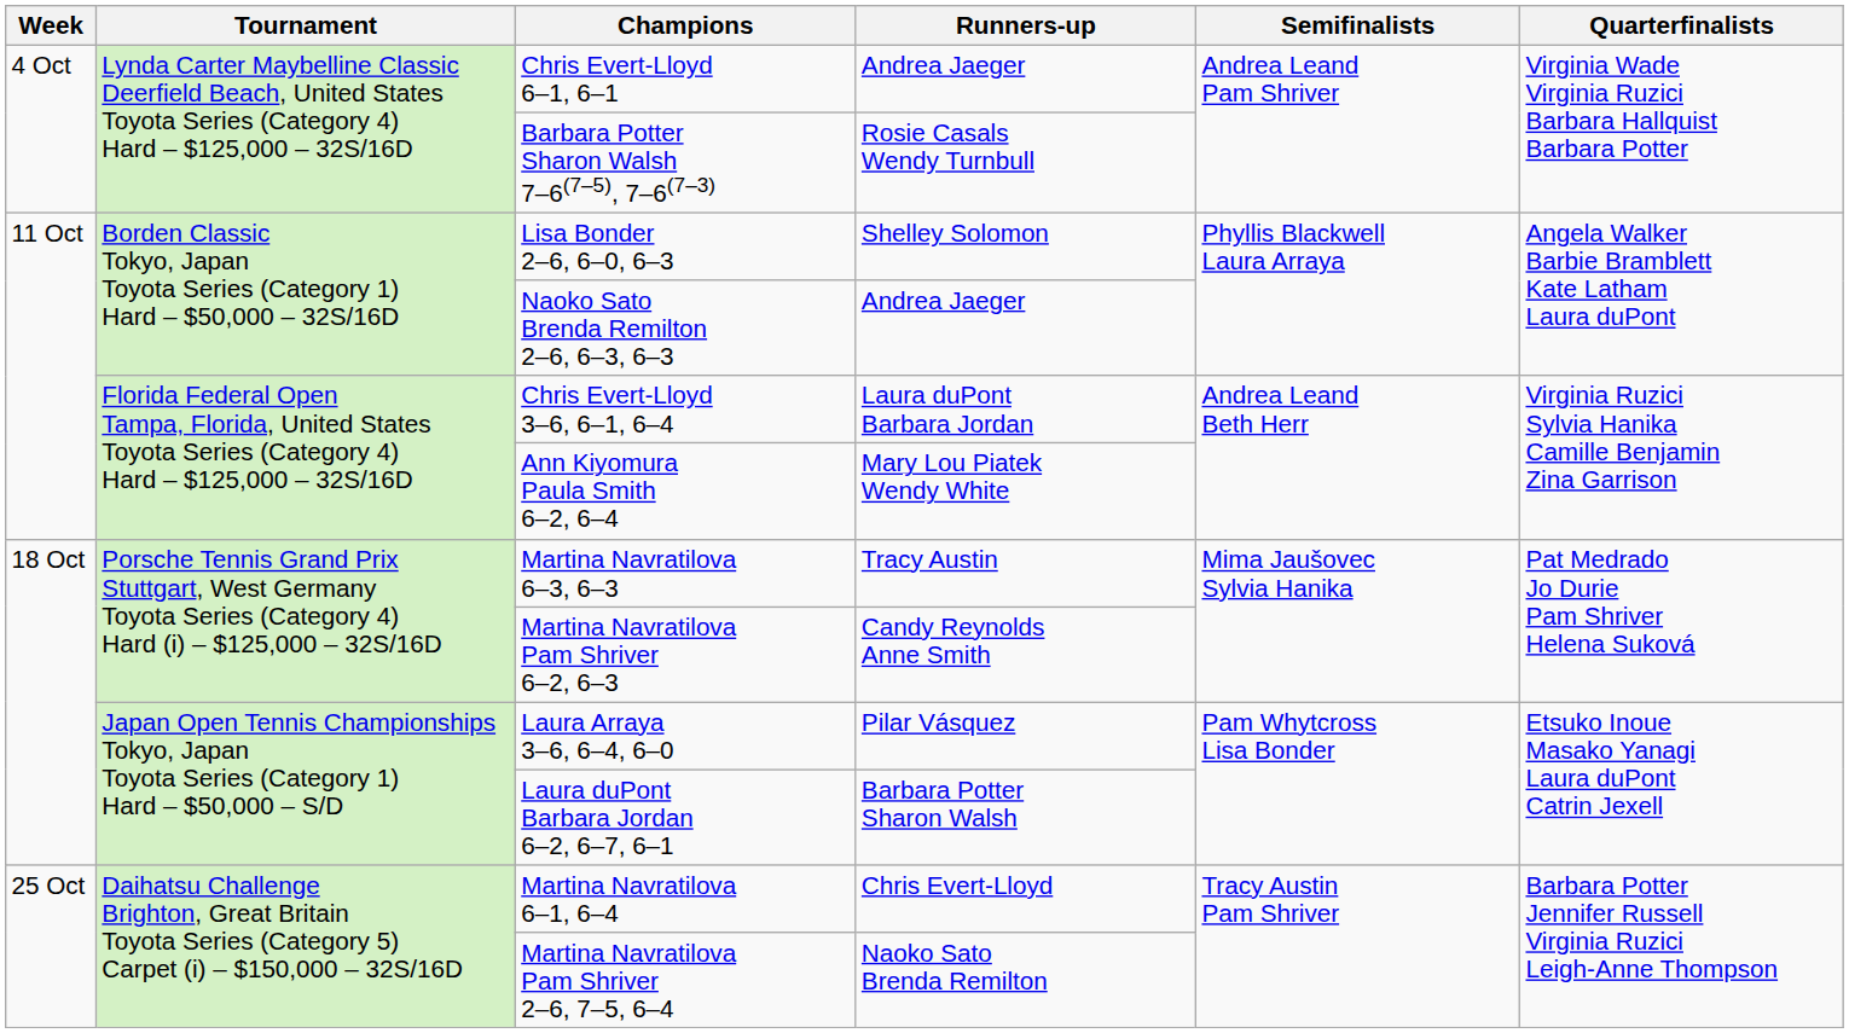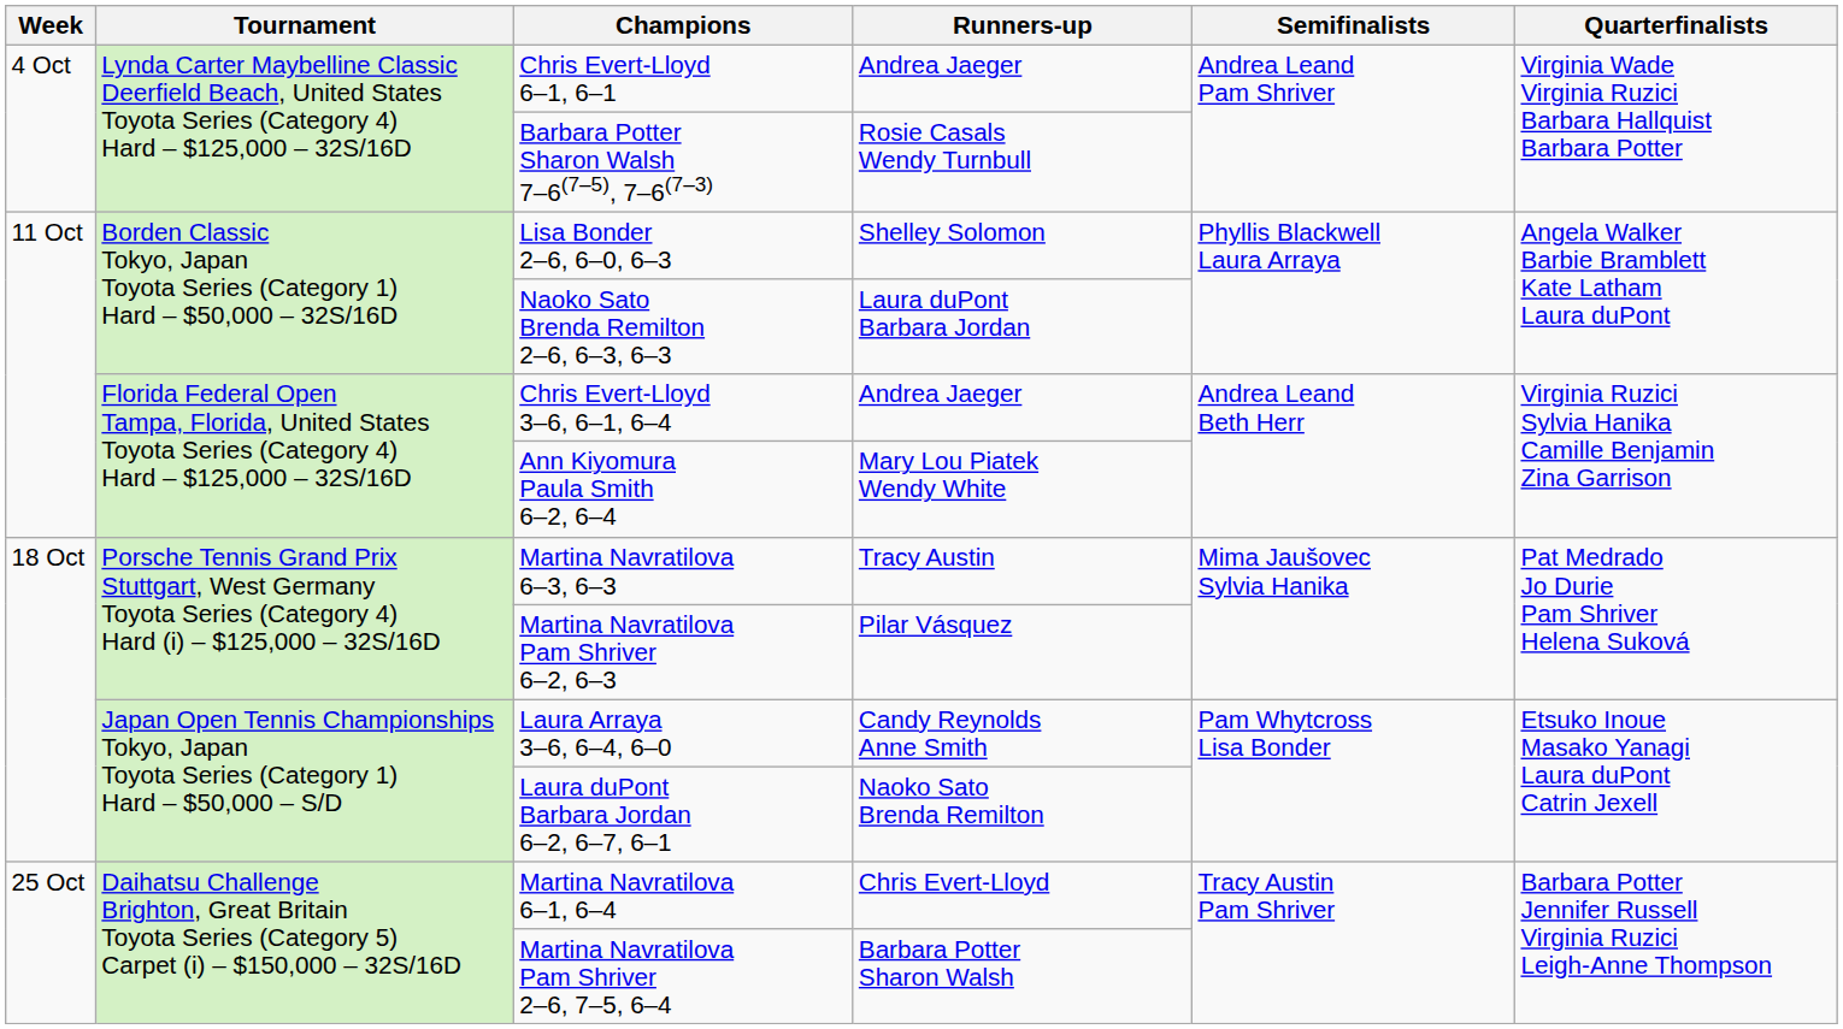 <table class=wikitable style=font-size:95%>
 <tr>
 <th style="width:48px;">Week</th>
 <th style="width:248px;">Tournament</th>
 <th style="width:200px;">Champions</th>
 <th style="width:200px;">Runners-up</th>
 <th style="width:190px;">Semifinalists</th>
 <th style="width:190px;">Quarterfinalists</th>
 </tr>
 <tr valign=top>
 <td rowspan=2>4 Oct</td>
 <td rowspan=2 bgcolor=#D4F1C5><a href='#'>Lynda Carter Maybelline Classic</a><br> <a href='#'>Deerfield Beach</a>, United States <br>Toyota Series (Category 4)<br>Hard – $125,000 – 32S/16D</td>
 <td> <a href='#'>Chris Evert-Lloyd</a> <br>6–1, 6–1</td>
 <td> <a href='#'>Andrea Jaeger</a></td>
 <td rowspan=2> <a href='#'>Andrea Leand</a> <br> <a href='#'>Pam Shriver</a></td>
 <td rowspan=2> <a href='#'>Virginia Wade</a> <br> <a href='#'>Virginia Ruzici</a> <br>  <a href='#'>Barbara Hallquist</a> <br> <a href='#'>Barbara Potter</a></td>
 </tr>
 <tr valign="top">
 <td> <a href='#'>Barbara Potter</a><br> <a href='#'>Sharon Walsh</a> <br>7–6<sup>(7–5)</sup>, 7–6<sup>(7–3)</sup></td>
 <td> <a href='#'>Rosie Casals</a><br> <a href='#'>Wendy Turnbull</a></td>
 </tr>
 <tr valign=top>
 <td rowspan=4>11 Oct</td>
 <td rowspan=2 bgcolor=#D4F1C5><a href='#'>Borden Classic</a><br> Tokyo, Japan <br>Toyota Series (Category 1)<br>Hard – $50,000 – 32S/16D</td>
 <td> <a href='#'>Lisa Bonder</a> <br>2–6, 6–0, 6–3</td>
 <td> <a href='#'>Shelley Solomon</a></td>
 <td rowspan=2> <a href='#'>Phyllis Blackwell</a> <br> <a href='#'>Laura Arraya</a></td>
 <td rowspan=2> <a href='#'>Angela Walker</a> <br> <a href='#'>Barbie Bramblett</a> <br>  <a href='#'>Kate Latham</a> <br> <a href='#'>Laura duPont</a></td>
 </tr>
 <tr valign="top">
 <td> <a href='#'>Naoko Sato</a><br> <a href='#'>Brenda Remilton</a> <br>2–6, 6–3, 6–3</td>
-<td> <a href='#'>Andrea Jaeger</a></td>
+<td> <a href='#'>Laura duPont</a><br> <a href='#'>Barbara Jordan</a></td>
 </tr>
 <tr valign=top>
 <td rowspan=2 bgcolor=#D4F1C5><a href='#'>Florida Federal Open</a><br> <a href='#'>Tampa, Florida</a>, United States <br>Toyota Series (Category 4)<br>Hard – $125,000 – 32S/16D</td>
 <td> <a href='#'>Chris Evert-Lloyd</a> <br>3–6, 6–1, 6–4</td>
-<td> <a href='#'>Laura duPont</a><br> <a href='#'>Barbara Jordan</a></td>
+<td> <a href='#'>Andrea Jaeger</a></td>
 <td rowspan=2> <a href='#'>Andrea Leand</a> <br> <a href='#'>Beth Herr</a> <br></td>
 <td rowspan=2> <a href='#'>Virginia Ruzici</a><br> <a href='#'>Sylvia Hanika</a> <br>  <a href='#'>Camille Benjamin</a> <br> <a href='#'>Zina Garrison</a></td>
 </tr>
 <tr valign="top">
 <td> <a href='#'>Ann Kiyomura</a><br> <a href='#'>Paula Smith</a> <br>6–2, 6–4</td>
 <td> <a href='#'>Mary Lou Piatek</a><br> <a href='#'>Wendy White</a></td>
 </tr>
 <tr valign=top>
 <td rowspan=4>18 Oct</td>
 <td rowspan=2 bgcolor=#D4F1C5><a href='#'>Porsche Tennis Grand Prix</a><br> <a href='#'>Stuttgart</a>, West Germany <br>Toyota Series (Category 4)<br>Hard (i) – $125,000 – 32S/16D</td>
 <td> <a href='#'>Martina Navratilova</a> <br>6–3, 6–3</td>
 <td> <a href='#'>Tracy Austin</a></td>
 <td rowspan=2> <a href='#'>Mima Jaušovec</a> <br> <a href='#'>Sylvia Hanika</a></td>
 <td rowspan=2> <a href='#'>Pat Medrado</a> <br> <a href='#'>Jo Durie</a> <br>  <a href='#'>Pam Shriver</a> <br> <a href='#'>Helena Suková</a></td>
 </tr>
 <tr valign="top">
 <td> <a href='#'>Martina Navratilova</a><br> <a href='#'>Pam Shriver</a> <br>6–2, 6–3</td>
-<td> <a href='#'>Candy Reynolds</a><br> <a href='#'>Anne Smith</a></td>
+<td> <a href='#'>Pilar Vásquez</a></td>
 </tr>
 <tr valign=top>
 <td rowspan=2 bgcolor=#D4F1C5><a href='#'>Japan Open Tennis Championships</a><br> Tokyo, Japan <br>Toyota Series (Category 1)<br>Hard – $50,000 – S/D</td>
 <td> <a href='#'>Laura Arraya</a><br>3–6, 6–4, 6–0</td>
-<td> <a href='#'>Pilar Vásquez</a></td>
+<td> <a href='#'>Candy Reynolds</a><br> <a href='#'>Anne Smith</a></td>
 <td rowspan=2> <a href='#'>Pam Whytcross</a> <br> <a href='#'>Lisa Bonder</a> <br></td>
 <td rowspan=2> <a href='#'>Etsuko Inoue</a> <br> <a href='#'>Masako Yanagi</a><br>  <a href='#'>Laura duPont</a> <br> <a href='#'>Catrin Jexell</a></td>
 </tr>
 <tr valign="top">
 <td> <a href='#'>Laura duPont</a><br> <a href='#'>Barbara Jordan</a> <br>6–2, 6–7, 6–1</td>
-<td> <a href='#'>Barbara Potter</a><br> <a href='#'>Sharon Walsh</a></td>
+<td> <a href='#'>Naoko Sato</a><br> <a href='#'>Brenda Remilton</a></td>
 </tr>
 <tr valign=top>
 <td rowspan=2>25 Oct</td>
 <td rowspan=2 bgcolor=#D4F1C5><a href='#'>Daihatsu Challenge</a><br> <a href='#'>Brighton</a>, Great Britain<br>Toyota Series (Category 5)<br>Carpet (i) – $150,000 – 32S/16D</td>
 <td> <a href='#'>Martina Navratilova</a> <br>6–1, 6–4</td>
 <td> <a href='#'>Chris Evert-Lloyd</a></td>
 <td rowspan=2> <a href='#'>Tracy Austin</a> <br> <a href='#'>Pam Shriver</a></td>
 <td rowspan=2> <a href='#'>Barbara Potter</a> <br> <a href='#'>Jennifer Russell</a><br>  <a href='#'>Virginia Ruzici</a><br> <a href='#'>Leigh-Anne Thompson</a></td>
 </tr>
 <tr valign="top">
 <td> <a href='#'>Martina Navratilova</a><br> <a href='#'>Pam Shriver</a> <br>2–6, 7–5, 6–4</td>
-<td> <a href='#'>Naoko Sato</a><br> <a href='#'>Brenda Remilton</a></td>
+<td> <a href='#'>Barbara Potter</a><br> <a href='#'>Sharon Walsh</a></td>
 </tr>
 </table>
